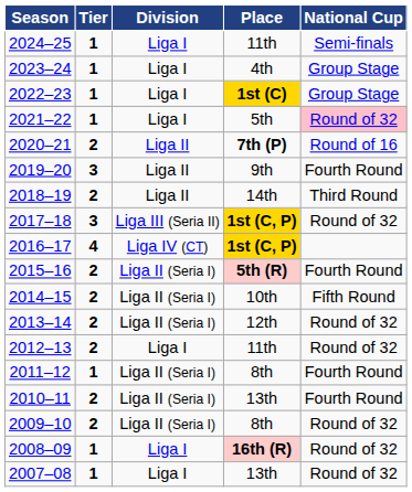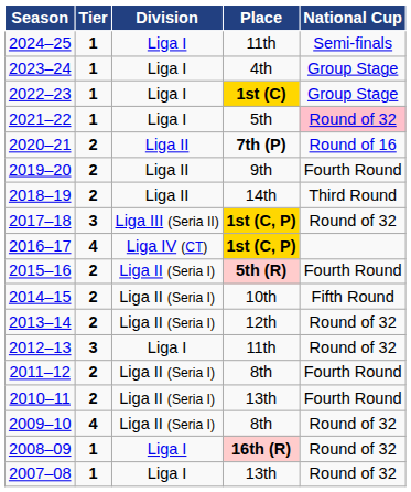 <table class="wikitable" style="text-align:center; font-size:90%">
 <tr>
 <th style="background:#224081;color:#FFFFFF;border:1px solid #FFFFFF">Season</th>
 <th style="background:#224081;color:#FFFFFF;border:1px solid #FFFFFF">Tier</th>
 <th style="background:#224081;color:#FFFFFF;border:1px solid #FFFFFF">Division</th>
 <th style="background:#224081;color:#FFFFFF;border:1px solid #FFFFFF">Place</th>
 <th style="background:#224081;color:#FFFFFF;border:1px solid #FFFFFF">National Cup</th>
 </tr>
 <tr>
 <td><a href='#'>2024–25</a></td>
 <td><strong>1</strong></td>
 <td><a href='#'>Liga I</a></td>
 <td>11th</td>
 <td><a href='#'>Semi-finals</a></td>
 </tr>
 <tr>
 <td><a href='#'>2023–24</a></td>
 <td><strong>1</strong></td>
 <td>Liga I</td>
 <td>4th</td>
 <td><a href='#'>Group Stage</a></td>
 </tr>
 <tr>
 <td><a href='#'>2022–23</a></td>
 <td><strong>1</strong></td>
 <td>Liga I</td>
 <td align=center bgcolor=gold><strong>1st</strong> <strong>(C)</strong></td>
 <td><a href='#'>Group Stage</a></td>
 </tr>
 <tr>
 <td><a href='#'>2021–22</a></td>
 <td><strong>1</strong></td>
 <td>Liga I</td>
 <td>5th</td>
 <td style="background: pink;"><a href='#'>Round of 32</a></td>
 </tr>
 <tr>
 <td><a href='#'>2020–21</a></td>
 <td><strong>2</strong></td>
 <td><a href='#'>Liga II</a></td>
 <td><strong>7th</strong> <strong>(P)</strong></td>
 <td><a href='#'>Round of 16</a></td>
 </tr>
 <tr>
 <td><a href='#'>2019–20</a></td>
-<td><strong>3</strong></td>
+<td><strong>2</strong></td>
 <td>Liga II</td>
 <td>9th</td>
 <td>Fourth Round</td>
 </tr>
 <tr>
 <td><a href='#'>2018–19</a></td>
 <td><strong>2</strong></td>
 <td>Liga II</td>
 <td>14th</td>
 <td>Third Round</td>
 </tr>
 <tr>
 <td><a href='#'>2017–18</a></td>
 <td><strong>3</strong></td>
 <td><a href='#'>Liga III</a> <small>(Seria II)</small></td>
 <td align=center bgcolor=gold><strong>1st</strong> <strong>(C, P)</strong></td>
 <td>Round of 32</td>
 </tr>
 <tr>
 <td><a href='#'>2016–17</a></td>
 <td><strong>4</strong></td>
 <td><a href='#'>Liga IV</a> <small>(<a href='#'>CT</a>)</small></td>
 <td align=center bgcolor=gold><strong>1st</strong> <strong>(C, P)</strong></td>
 <td></td>
 </tr>
 <tr>
 <td><a href='#'>2015–16</a></td>
 <td><strong>2</strong></td>
 <td><a href='#'>Liga II</a> <small>(Seria I)</small></td>
 <td align=center bgcolor=#FFCCCC><strong>5th</strong> <strong>(R)</strong></td>
 <td>Fourth Round</td>
 </tr>
 <tr>
 <td><a href='#'>2014–15</a></td>
 <td><strong>2</strong></td>
 <td>Liga II <small>(Seria I)</small></td>
 <td>10th</td>
 <td>Fifth Round</td>
 </tr>
 <tr>
 <td><a href='#'>2013–14</a></td>
 <td><strong>2</strong></td>
 <td>Liga II <small>(Seria I)</small></td>
 <td>12th</td>
 <td>Round of 32</td>
 </tr>
 <tr>
 <td><a href='#'>2012–13</a></td>
-<td><strong>2</strong></td>
+<td><strong>3</strong></td>
 <td>Liga I</td>
 <td>11th</td>
 <td>Round of 32</td>
 </tr>
 <tr>
 <td><a href='#'>2011–12</a></td>
-<td><strong>1</strong></td>
+<td><strong>2</strong></td>
 <td>Liga II <small>(Seria I)</small></td>
 <td>8th</td>
 <td>Fourth Round</td>
 </tr>
 <tr>
 <td><a href='#'>2010–11</a></td>
 <td><strong>2</strong></td>
 <td>Liga II <small>(Seria I)</small></td>
 <td>13th</td>
 <td>Fourth Round</td>
 </tr>
 <tr>
 <td><a href='#'>2009–10</a></td>
-<td><strong>2</strong></td>
+<td><strong>4</strong></td>
 <td>Liga II <small>(Seria I)</small></td>
 <td>8th</td>
 <td>Round of 32</td>
 </tr>
 <tr>
 <td><a href='#'>2008–09</a></td>
 <td><strong>1</strong></td>
 <td><a href='#'>Liga I</a></td>
 <td align=center bgcolor=#FFCCCC><strong>16th</strong> <strong>(R)</strong></td>
 <td>Round of 32</td>
 </tr>
 <tr>
 <td><a href='#'>2007–08</a></td>
 <td><strong>1</strong></td>
 <td>Liga I</td>
 <td>13th</td>
 <td>Round of 32</td>
 </tr>
 </table>
